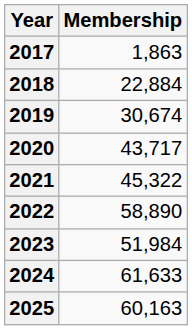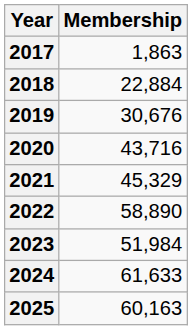 <table class="wikitable">
 <tr>
 <th scope="col">Year</th>
 <th scope="col">Membership</th>
 </tr>
 <tr>
 <th scope="row">2017</th>
 <td style="text-align: right;">1,863</td>
 </tr>
 <tr>
 <th scope="row">2018</th>
 <td style="text-align: right;">22,884</td>
 </tr>
 <tr>
 <th scope="row">2019</th>
-<td style="text-align: right;">30,674</td>
+<td style="text-align: right;">30,676</td>
 </tr>
 <tr>
 <th scope="row">2020</th>
-<td style="text-align: right;">43,717</td>
+<td style="text-align: right;">43,716</td>
 </tr>
 <tr>
 <th scope="row">2021</th>
-<td style="text-align: right;">45,322</td>
+<td style="text-align: right;">45,329</td>
 </tr>
 <tr>
 <th scope="row">2022</th>
 <td style="text-align: right;">58,890</td>
 </tr>
 <tr>
 <th scope="row">2023</th>
 <td style="text-align: right;">51,984</td>
 </tr>
 <tr>
 <th scope="row">2024</th>
 <td style="text-align: right;">61,633</td>
 </tr>
 <tr>
 <th scope="row">2025</th>
 <td style="text-align: right;">60,163</td>
 </tr>
 </table>
